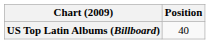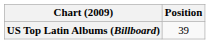 <table class="wikitable plainrowheaders" style="text-align:center">
 <tr>
 <th scope="col">Chart (2009)</th>
 <th scope="col">Position</th>
 </tr>
 <tr>
 <th scope="row">US Top Latin Albums (<em>Billboard</em>)</th>
-<td>40</td>
+<td>39</td>
 </tr>
 </table>
